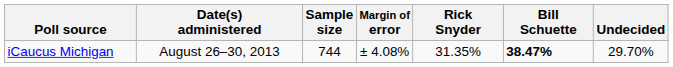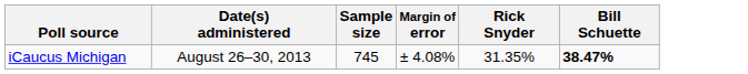 <table class="wikitable">
 <tr valign= bottom>
 <th style="width:150px;">Poll source</th>
 <th style="width:190px;">Date(s)<br>administered</th>
 <th class=small>Sample<br>size</th>
 <th><small>Margin of</small><br>error</th>
 <th style="width:100px;">Rick<br>Snyder</th>
 <th style="width:100px;">Bill<br>Schuette</th>
-<th style="width:40px;">Undecided</th>
 </tr>
 <tr>
 <td><a href='#'>iCaucus Michigan</a></td>
 <td align=center>August 26–30, 2013</td>
-<td align=center>744</td>
+<td align=center>745</td>
 <td align=center>± 4.08%</td>
 <td align=center>31.35%</td>
 <td><strong>38.47%</strong></td>
-<td align=center>29.70%</td>
 </tr>
 </table>
